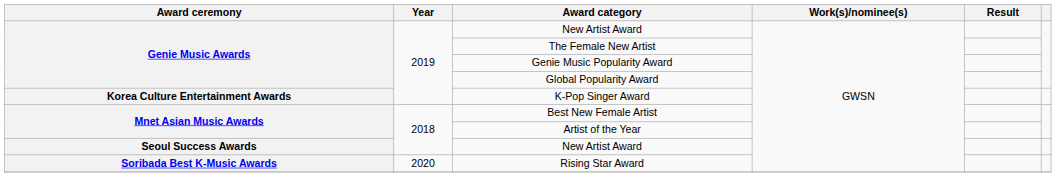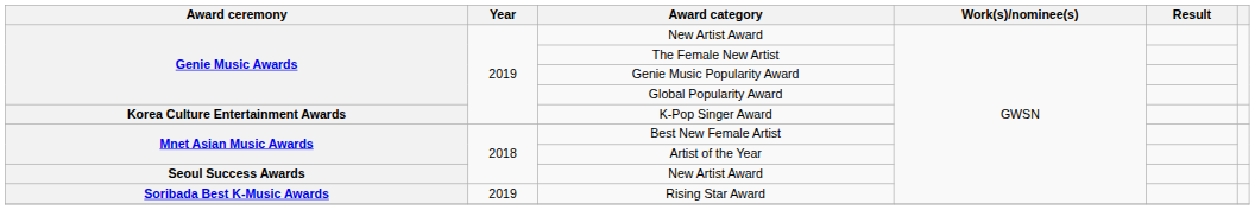 <table class="wikitable sortable plainrowheaders" style="width: 80%;">
 <tr>
 <th scope="col">Award ceremony</th>
 <th scope="col">Year</th>
 <th scope="col">Award category</th>
 <th scope="col">Work(s)/nominee(s)</th>
 <th scope="col">Result</th>
 <th scope="col" class="unsortable"></th>
 </tr>
 <tr>
 <th rowspan="4" scope="row"><a href='#'>Genie Music Awards</a></th>
 <td rowspan="5" style=text-align:center;>2019</td>
 <td style=text-align:center;>New Artist Award</td>
 <td rowspan="9" style=text-align:center;>GWSN</td>
 <td></td>
 <td rowspan="4" style=text-align:center;></td>
 </tr>
 <tr>
 <td style=text-align:center;>The Female New Artist</td>
 <td></td>
 </tr>
 <tr>
 <td style=text-align:center;>Genie Music Popularity Award</td>
 <td></td>
 </tr>
 <tr>
 <td style=text-align:center;>Global Popularity Award</td>
 <td></td>
 </tr>
 <tr>
 <th rowspan="1" scope="row">Korea Culture Entertainment Awards</th>
 <td style=text-align:center;>K-Pop Singer Award</td>
 <td></td>
 <td style=text-align:center;></td>
 </tr>
 <tr>
 <th rowspan="2" scope="row"><a href='#'>Mnet Asian Music Awards</a></th>
 <td rowspan="3" style=text-align:center;>2018</td>
 <td style=text-align:center;>Best New Female Artist</td>
 <td></td>
 <td rowspan="2" style=text-align:center;></td>
 </tr>
 <tr>
 <td style=text-align:center;>Artist of the Year</td>
 <td></td>
 </tr>
 <tr>
 <th rowspan="1" scope="row">Seoul Success Awards</th>
 <td style=text-align:center;>New Artist Award</td>
 <td></td>
 <td style=text-align:center;></td>
 </tr>
 <tr>
 <th rowspan="1" scope="row"><a href='#'>Soribada Best K-Music Awards</a></th>
-<td style=text-align:center;>2020</td>
+<td style=text-align:center;>2019</td>
 <td style=text-align:center;>Rising Star Award</td>
 <td></td>
 <td style=text-align:center;></td>
 </tr>
 <tr>
 </tr>
 </table>
